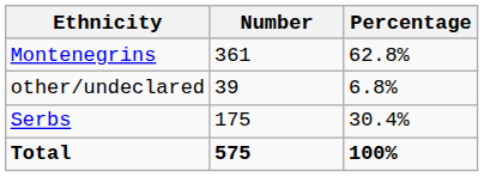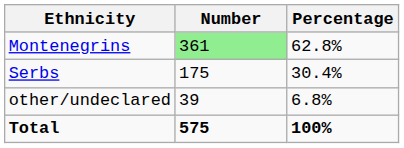 <table class="wikitable">
 <tr>
 <th width="100px">Ethnicity</th>
 <th width="80px">Number</th>
 <th width="80px">Percentage</th>
 </tr>
 <tr>
 <td><a href='#'>Montenegrins</a></td>
-<td>361</td>
+<td style="background: lightgreen;">361</td>
 <td>62.8%</td>
+</tr>
+<tr>
+<td><a href='#'>Serbs</a></td>
+<td>175</td>
+<td>30.4%</td>
 </tr>
 <tr>
 <td>other/undeclared</td>
 <td>39</td>
 <td>6.8%</td>
 </tr>
 <tr>
-<td><a href='#'>Serbs</a></td>
-<td>175</td>
-<td>30.4%</td>
-</tr>
-<tr>
 <td><strong>Total</strong></td>
 <td><strong>575</strong></td>
 <td><strong>100%</strong></td>
 </tr>
 </table>
